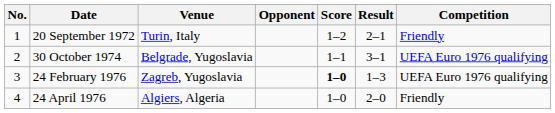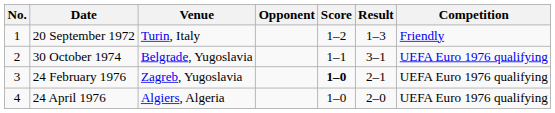 <table class="wikitable sortable">
 <tr>
 <th scope="col">No.</th>
 <th scope="col" data-sort-type="date">Date</th>
 <th scope="col">Venue</th>
 <th scope="col">Opponent</th>
 <th scope="col">Score</th>
 <th scope="col">Result</th>
 <th scope="col">Competition</th>
 </tr>
 <tr>
 <td align="center">1</td>
 <td>20 September 1972</td>
 <td><a href='#'>Turin</a>, Italy</td>
 <td></td>
 <td align="center">1–2</td>
-<td align="center">2–1</td>
+<td align="center">1–3</td>
 <td><a href='#'>Friendly</a></td>
 </tr>
 <tr>
 <td align="center">2</td>
 <td>30 October 1974</td>
 <td><a href='#'>Belgrade</a>, Yugoslavia</td>
 <td></td>
 <td align="center">1–1</td>
 <td align="center">3–1</td>
 <td><a href='#'>UEFA Euro 1976 qualifying</a></td>
 </tr>
 <tr>
 <td align="center">3</td>
 <td>24 February 1976</td>
 <td><a href='#'>Zagreb</a>, Yugoslavia</td>
 <td></td>
 <td align="center"><strong>1–0</strong></td>
-<td align="center">1–3</td>
+<td align="center">2–1</td>
 <td>UEFA Euro 1976 qualifying</td>
 </tr>
 <tr>
 <td align="center">4</td>
 <td>24 April 1976</td>
 <td><a href='#'>Algiers</a>, Algeria</td>
 <td></td>
 <td align="center">1–0</td>
 <td align="center">2–0</td>
-<td>Friendly</td>
+<td>UEFA Euro 1976 qualifying</td>
 </tr>
 </table>
